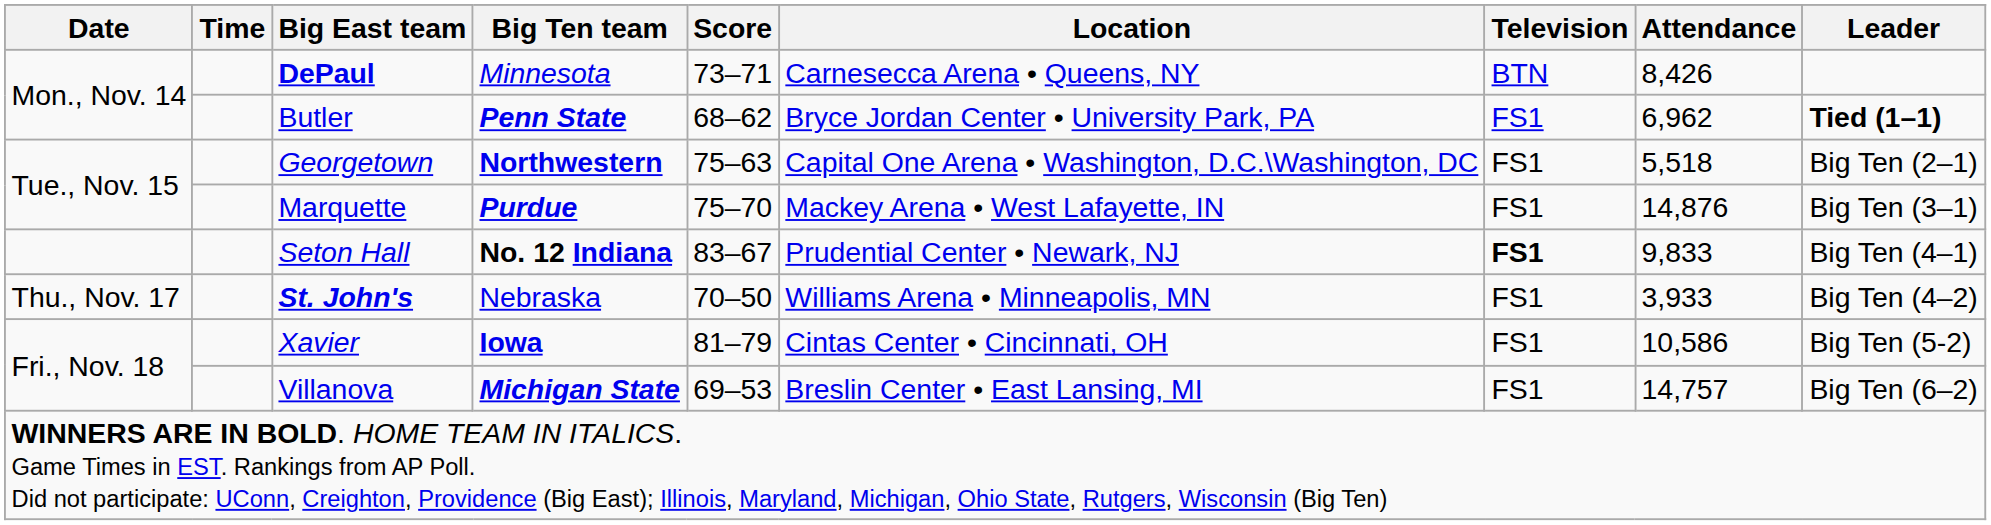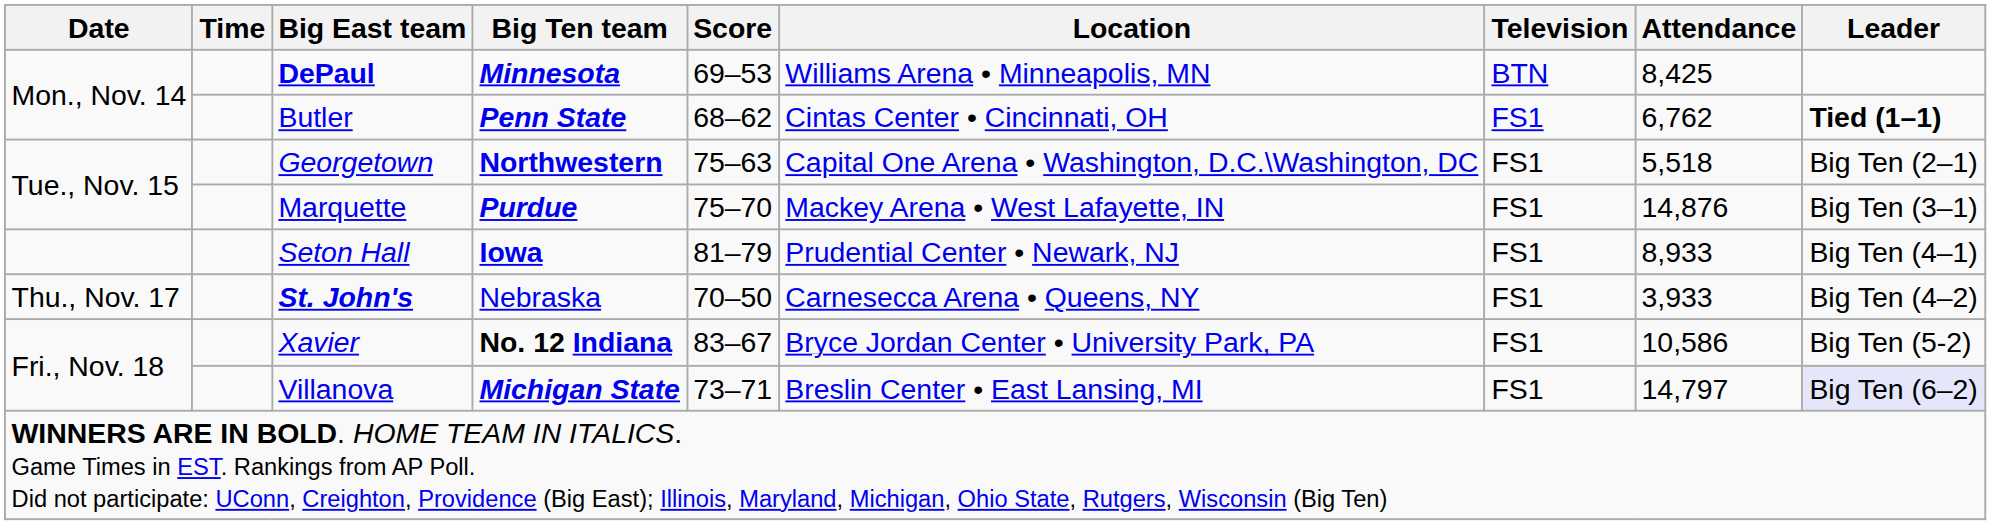 <table class="wikitable" style="font-size: 95%">
 <tr>
 <th>Date</th>
 <th>Time</th>
 <th>Big East team</th>
 <th>Big Ten team</th>
 <th>Score</th>
 <th>Location</th>
 <th>Television</th>
 <th>Attendance</th>
 <th>Leader</th>
 </tr>
 <tr>
 <td rowspan="2">Mon., Nov. 14</td>
 <td></td>
 <td><strong><a href='#'>DePaul</a></strong></td>
-<td><em><a href='#'>Minnesota</a></em></td>
-<td>73–71</td>
-<td><a href='#'>Carnesecca Arena</a> • <a href='#'>Queens, NY</a></td>
+<td><strong><em><a href='#'>Minnesota</a></em></strong></td>
+<td>69–53</td>
+<td><a href='#'>Williams Arena</a> • <a href='#'>Minneapolis, MN</a></td>
 <td><a href='#'>BTN</a></td>
-<td>8,426</td>
+<td>8,425</td>
 <td></td>
 </tr>
 <tr>
 <td></td>
 <td><a href='#'>Butler</a></td>
 <td><strong><em><a href='#'>Penn State</a></em></strong></td>
 <td>68–62</td>
-<td><a href='#'>Bryce Jordan Center</a> • <a href='#'>University Park, PA</a></td>
+<td><a href='#'>Cintas Center</a> • <a href='#'>Cincinnati, OH</a></td>
 <td><a href='#'>FS1</a></td>
-<td>6,962</td>
+<td>6,762</td>
 <td><strong>Tied (1–1)</strong></td>
 </tr>
 <tr>
 <td rowspan="2">Tue., Nov. 15</td>
 <td></td>
 <td><em><a href='#'>Georgetown</a></em></td>
 <td><strong><a href='#'>Northwestern</a></strong></td>
 <td>75–63</td>
 <td><a href='#'>Capital One Arena</a> • <a href='#'>Washington, D.C.\Washington, DC</a></td>
 <td>FS1</td>
 <td>5,518</td>
 <td>Big Ten (2–1)</td>
 </tr>
 <tr>
 <td></td>
 <td><a href='#'>Marquette</a></td>
 <td><strong><em><a href='#'>Purdue</a></em></strong></td>
 <td>75–70</td>
 <td><a href='#'>Mackey Arena</a> • <a href='#'>West Lafayette, IN</a></td>
 <td>FS1</td>
 <td>14,876</td>
 <td>Big Ten (3–1)</td>
 </tr>
 <tr>
 <td></td>
 <td></td>
 <td><em><a href='#'>Seton Hall</a></em></td>
-<td><strong>No. 12 <a href='#'>Indiana</a></strong></td>
-<td>83–67</td>
+<td><strong><a href='#'>Iowa</a> </strong></td>
+<td>81–79</td>
 <td><a href='#'>Prudential Center</a> • <a href='#'>Newark, NJ</a></td>
-<td><strong>FS1</strong></td>
-<td>9,833</td>
+<td>FS1</td>
+<td>8,933</td>
 <td>Big Ten (4–1)</td>
 </tr>
 <tr>
 <td>Thu., Nov. 17</td>
 <td></td>
 <td><strong><em><a href='#'>St. John's</a></em></strong></td>
 <td><a href='#'>Nebraska</a></td>
 <td>70–50</td>
-<td><a href='#'>Williams Arena</a> • <a href='#'>Minneapolis, MN</a></td>
+<td><a href='#'>Carnesecca Arena</a> • <a href='#'>Queens, NY</a></td>
 <td>FS1</td>
 <td>3,933</td>
 <td>Big Ten (4–2)</td>
 </tr>
 <tr>
 <td rowspan="2">Fri., Nov. 18</td>
 <td></td>
 <td><em><a href='#'>Xavier</a></em></td>
-<td><strong><a href='#'>Iowa</a> </strong></td>
-<td>81–79</td>
-<td><a href='#'>Cintas Center</a> • <a href='#'>Cincinnati, OH</a></td>
+<td><strong>No. 12 <a href='#'>Indiana</a></strong></td>
+<td>83–67</td>
+<td><a href='#'>Bryce Jordan Center</a> • <a href='#'>University Park, PA</a></td>
 <td>FS1</td>
 <td>10,586</td>
 <td>Big Ten (5-2)</td>
 </tr>
 <tr>
 <td></td>
 <td><a href='#'>Villanova</a></td>
 <td><strong><em><a href='#'>Michigan State</a></em></strong></td>
-<td>69–53</td>
+<td>73–71</td>
 <td><a href='#'>Breslin Center</a> • <a href='#'>East Lansing, MI</a></td>
 <td>FS1</td>
-<td>14,757</td>
-<td>Big Ten (6–2)</td>
+<td>14,797</td>
+<td style="background: lavender;">Big Ten (6–2)</td>
 </tr>
 <tr>
 <td colspan=9><strong>WINNERS ARE IN BOLD</strong>. <em>HOME TEAM IN ITALICS</em>.<br><small>Game Times in <a href='#'>EST</a>. Rankings from AP Poll.<br>Did not participate: <a href='#'>UConn</a>, <a href='#'>Creighton</a>, <a href='#'>Providence</a> (Big East); <a href='#'>Illinois</a>, <a href='#'>Maryland</a>, <a href='#'>Michigan</a>, <a href='#'>Ohio State</a>, <a href='#'>Rutgers</a>, <a href='#'>Wisconsin</a> (Big Ten)</small></td>
 </tr>
 </table>
